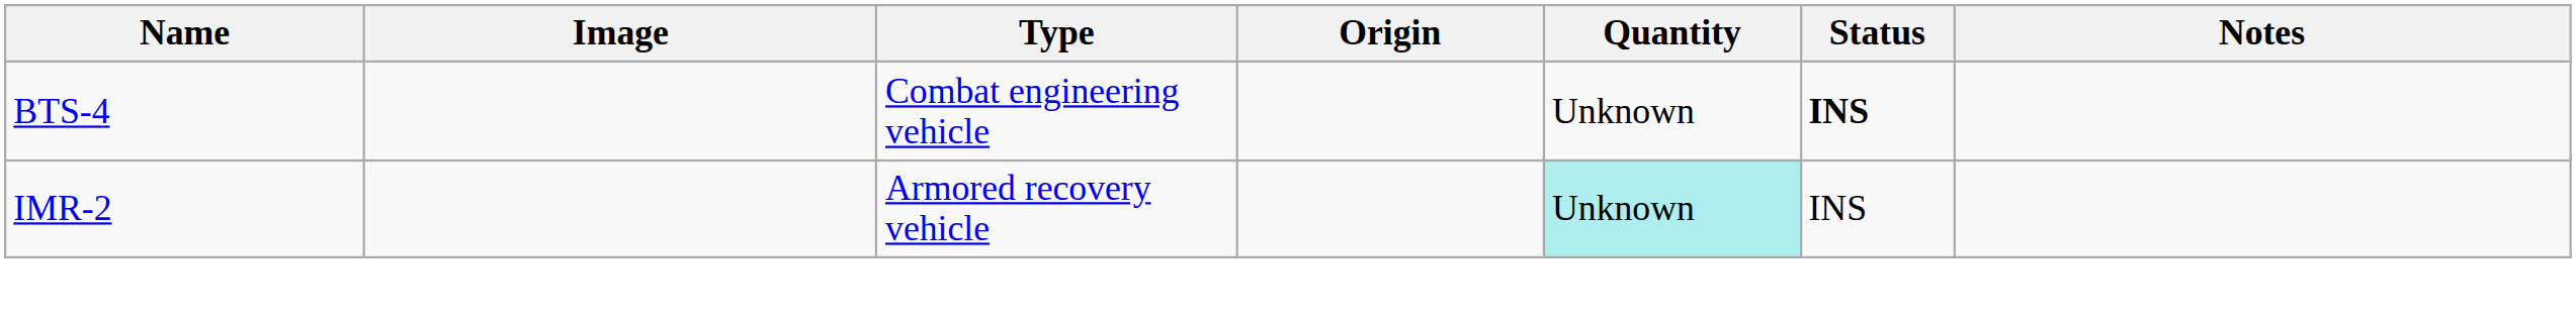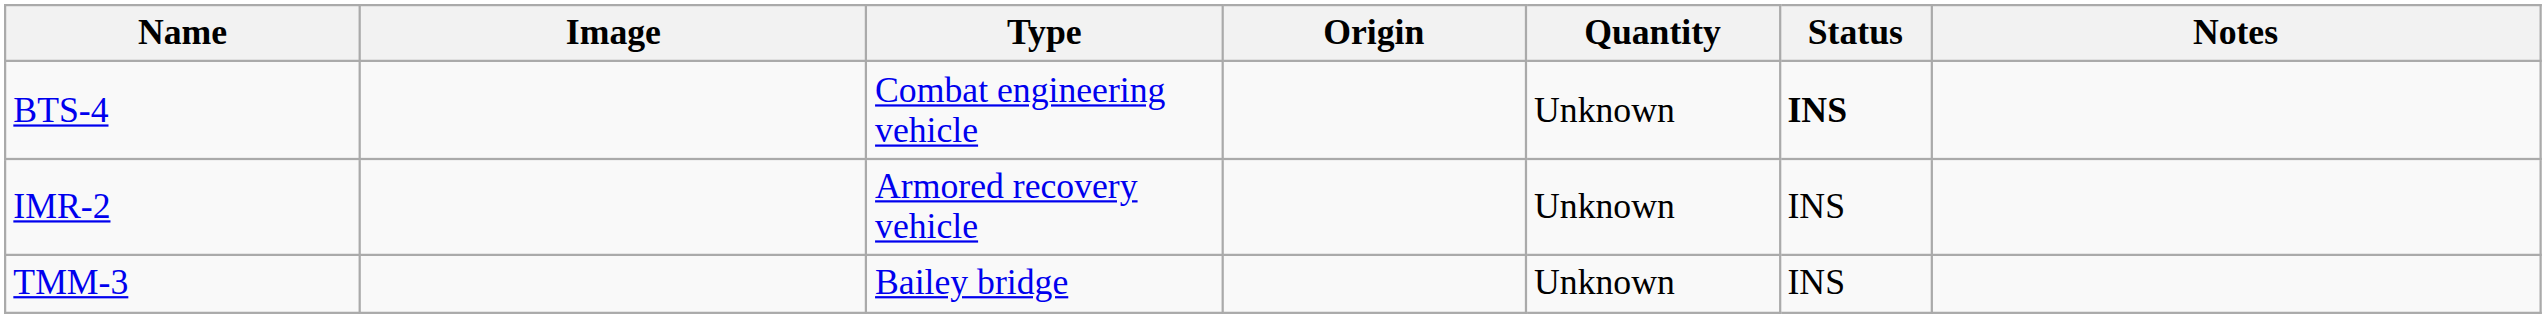 <table class="wikitable" style="width:90%;">
 <tr>
 <th width=14%>Name</th>
 <th width=20%>Image</th>
 <th width=14%>Type</th>
 <th width=12%>Origin</th>
 <th width=10%>Quantity</th>
 <th width=06%>Status</th>
 <th width=24%>Notes</th>
 </tr>
 <tr>
 <td><a href='#'>BTS-4</a></td>
 <td></td>
 <td><a href='#'>Combat engineering vehicle</a></td>
 <td></td>
 <td>Unknown</td>
 <td><strong>INS</strong></td>
 <td></td>
 </tr>
 <tr>
 <td><a href='#'>IMR-2</a></td>
 <td></td>
 <td><a href='#'>Armored recovery vehicle</a></td>
 <td></td>
-<td style="background: paleturquoise;">Unknown</td>
+<td>Unknown</td>
+<td>INS</td>
+<td></td>
+</tr>
+<tr>
+<td><a href='#'>TMM-3</a></td>
+<td></td>
+<td><a href='#'>Bailey bridge</a></td>
+<td></td>
+<td>Unknown</td>
 <td>INS</td>
 <td></td>
 </tr>
 </table>
